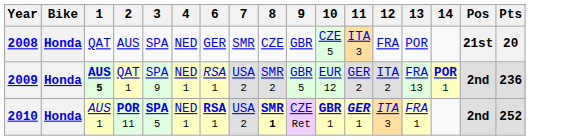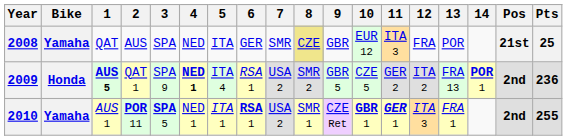 <table class="wikitable" style="text-align:center; font-size:90%">
 <tr>
 <th>Year</th>
 <th>Bike</th>
 <th>1</th>
 <th>2</th>
 <th>3</th>
 <th>4</th>
+<th>5</th>
 <th>6</th>
 <th>7</th>
 <th>8</th>
 <th>9</th>
 <th>10</th>
 <th>11</th>
 <th>12</th>
 <th>13</th>
 <th>14</th>
 <th>Pos</th>
 <th>Pts</th>
 </tr>
 <tr>
 <th><a href='#'>2008</a></th>
-<th><a href='#'>Honda</a></th>
+<th><a href='#'>Yamaha</a></th>
 <td><a href='#'>QAT</a></td>
 <td><a href='#'>AUS</a></td>
 <td><a href='#'>SPA</a></td>
 <td><a href='#'>NED</a></td>
+<td><a href='#'>ITA</a></td>
 <td><a href='#'>GER</a></td>
 <td><a href='#'>SMR</a></td>
-<td><a href='#'>CZE</a></td>
+<td style="background: khaki;"><a href='#'>CZE</a></td>
 <td><a href='#'>GBR</a></td>
-<td style="background:#dfffdf;"><a href='#'>CZE</a><br><small>5</small></td>
+<td style="background:#dfffdf;"><a href='#'>EUR</a><br><small>12</small></td>
 <td style="background:#ffdf9f;"><a href='#'>ITA</a><br><small>3</small></td>
 <td><a href='#'>FRA</a></td>
 <td><a href='#'>POR</a></td>
 <td></td>
 <th>21st</th>
-<th>20</th>
+<th>25</th>
 </tr>
 <tr>
 <th><a href='#'>2009</a></th>
 <th><a href='#'>Honda</a></th>
 <td style="background:#DFFFDF;"><strong><a href='#'>AUS</a><br><small>5</small></strong></td>
 <td style="background:#ffffbf;"><a href='#'>QAT</a><br><small>1</small></td>
 <td style="background:#dfffdf;"><a href='#'>SPA</a><br><small>9</small></td>
-<td style="background:#ffffbf;"><a href='#'>NED</a><br><small>1</small></td>
+<td style="background:#ffffbf;"><strong><a href='#'>NED</a><br><small>1</small></strong></td>
+<td style="background:#dfffdf;"><a href='#'>ITA</a><br><small>4</small></td>
 <td style="background:#ffffbf;"><em><a href='#'>RSA</a></em><br><small>1</small></td>
 <td style="background:#dfdfdf;"><a href='#'>USA</a><br><small>2</small></td>
 <td style="background:#dfdfdf;"><a href='#'>SMR</a><br><small>2</small></td>
 <td style="background:#dfffdf;"><a href='#'>GBR</a><br><small>5</small></td>
-<td style="background:#dfffdf;"><a href='#'>EUR</a><br><small>12</small></td>
+<td style="background:#dfffdf;"><a href='#'>CZE</a><br><small>5</small></td>
 <td style="background:#dfdfdf;"><a href='#'>GER</a><br><small>2</small></td>
 <td style="background:#dfdfdf;"><a href='#'>ITA</a><br><small>2</small></td>
 <td style="background:#dfffdf;"><a href='#'>FRA</a><br><small>13</small></td>
 <td style="background:#ffffbf;"><strong><a href='#'>POR</a></strong><br><small>1</small></td>
 <td style="background:#dfdfdf;"><strong>2nd</strong></td>
 <td style="background:#dfdfdf;"><strong>236</strong></td>
 </tr>
 <tr>
 <th><a href='#'>2010</a></th>
-<th><a href='#'>Honda</a></th>
+<th><a href='#'>Yamaha</a></th>
 <td style="background:#ffffbf;"><em><a href='#'>AUS</a></em><br><small>1</small></td>
 <td style="background:#dfffdf;"><strong><a href='#'>POR</a></strong><br><small>11</small></td>
 <td style="background:#dfffdf;"><strong><a href='#'>SPA</a></strong><br><small>5</small></td>
 <td style="background:#ffffbf;"><a href='#'>NED</a><br><small>1</small></td>
+<td style="background:#ffffbf;"><em><a href='#'>ITA</a></em><br><small>1</small></td>
 <td style="background:#ffffbf;"><strong><a href='#'>RSA</a></strong><br><small>1</small></td>
 <td style="background:#dfdfdf;"><a href='#'>USA</a><br><small>2</small></td>
-<td style="background:#ffffbf;"><strong><a href='#'>SMR</a><br><small>1</small></strong></td>
+<td style="background:#ffffbf;"><a href='#'>SMR</a><br><small>1</small></td>
 <td style="background:#efcfff;"><a href='#'>CZE</a><br><small>Ret</small></td>
 <td style="background:#ffffbf;"><strong><a href='#'>GBR</a></strong><br><small>1</small></td>
 <td style="background:#ffffbf;"><strong><em><a href='#'>GER</a></em></strong><br><small>1</small></td>
 <td style="background:#ffdf9f;"><em><a href='#'>ITA</a></em><br><small>3</small></td>
 <td style="background:#ffffbf;"><em><a href='#'>FRA</a></em><br><small>1</small></td>
 <td></td>
 <td style="background:#dfdfdf;"><strong>2nd</strong></td>
-<td style="background:#dfdfdf;"><strong>252</strong></td>
+<td style="background:#dfdfdf;"><strong>255</strong></td>
 </tr>
 </table>
